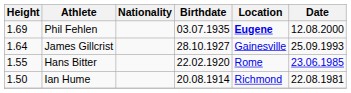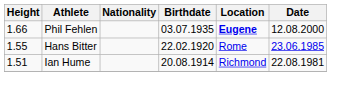 <table class="wikitable">
 <tr>
 <th>Height</th>
 <th>Athlete</th>
 <th>Nationality</th>
 <th>Birthdate</th>
 <th>Location</th>
 <th>Date</th>
 </tr>
 <tr>
-<td>1.69</td>
+<td>1.66</td>
 <td>Phil Fehlen</td>
 <td></td>
 <td>03.07.1935</td>
 <td><strong><a href='#'>Eugene</a></strong></td>
 <td>12.08.2000</td>
-</tr>
-<tr>
-<td>1.64</td>
-<td>James Gillcrist</td>
-<td></td>
-<td>28.10.1927</td>
-<td><a href='#'>Gainesville</a></td>
-<td>25.09.1993</td>
 </tr>
 <tr>
 <td>1.55</td>
 <td>Hans Bitter</td>
 <td></td>
 <td>22.02.1920</td>
 <td><a href='#'>Rome</a></td>
 <td><a href='#'>23.06.1985</a></td>
 </tr>
 <tr>
-<td>1.50</td>
+<td>1.51</td>
 <td>Ian Hume</td>
 <td></td>
 <td>20.08.1914</td>
 <td><a href='#'>Richmond</a></td>
 <td>22.08.1981</td>
 </tr>
 <tr>
 </tr>
 </table>
